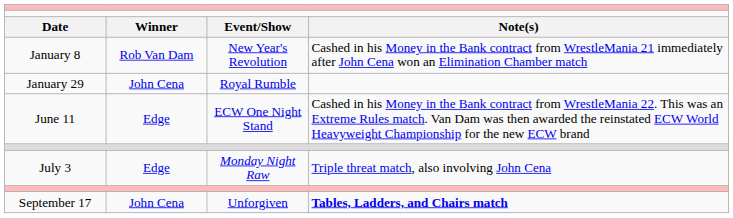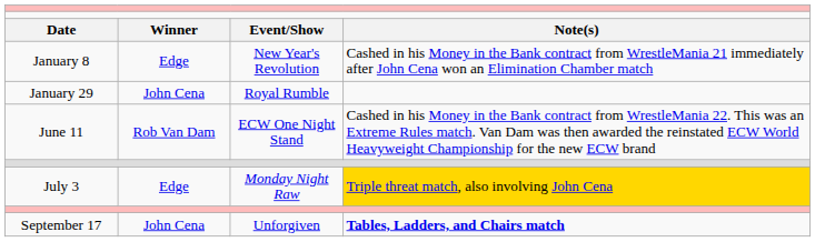 <table class="wikitable" style="text-align:center; width:100%;">
 <tr style="background:#FBB;">
 <td colspan="5"></td>
 </tr>
 <tr>
 <td colspan="5"><strong></strong></td>
 </tr>
 <tr>
 <th width=14%>Date</th>
 <th width=14%>Winner</th>
 <th width=14%>Event/Show</th>
 <th width=58%>Note(s)</th>
 </tr>
 <tr>
 <td>January 8</td>
-<td><a href='#'>Rob Van Dam</a></td>
+<td><a href='#'>Edge</a></td>
 <td><a href='#'>New Year's Revolution</a></td>
 <td align=left>Cashed in his <a href='#'>Money in the Bank contract</a> from <a href='#'>WrestleMania 21</a> immediately after <a href='#'>John Cena</a> won an <a href='#'>Elimination Chamber match</a></td>
 </tr>
 <tr>
 <td>January 29</td>
 <td><a href='#'>John Cena</a></td>
 <td><a href='#'>Royal Rumble</a></td>
 <td></td>
 </tr>
 <tr>
 <td>June 11</td>
-<td><a href='#'>Edge</a></td>
+<td><a href='#'>Rob Van Dam</a></td>
 <td><a href='#'>ECW One Night Stand</a></td>
 <td align=left>Cashed in his <a href='#'>Money in the Bank contract</a> from <a href='#'>WrestleMania 22</a>. This was an <a href='#'>Extreme Rules match</a>. Van Dam was then awarded the reinstated <a href='#'>ECW World Heavyweight Championship</a> for the new <a href='#'>ECW</a> brand</td>
 </tr>
 <tr style="background:#ddd;">
 <td colspan="5"></td>
 </tr>
 <tr>
 <td>July 3</td>
 <td><a href='#'>Edge</a></td>
 <td><em><a href='#'>Monday Night Raw</a></em></td>
-<td align=left><a href='#'>Triple threat match</a>, also involving <a href='#'>John Cena</a></td>
+<td align=left style="background: gold;"><a href='#'>Triple threat match</a>, also involving <a href='#'>John Cena</a></td>
 </tr>
 <tr style="background:#FBB;">
 <td colspan="5"></td>
 </tr>
 <tr>
 <td>September 17</td>
 <td><a href='#'>John Cena</a></td>
 <td><a href='#'>Unforgiven</a></td>
 <td align=left><strong><a href='#'>Tables, Ladders, and Chairs match</a></strong></td>
 </tr>
 </table>
